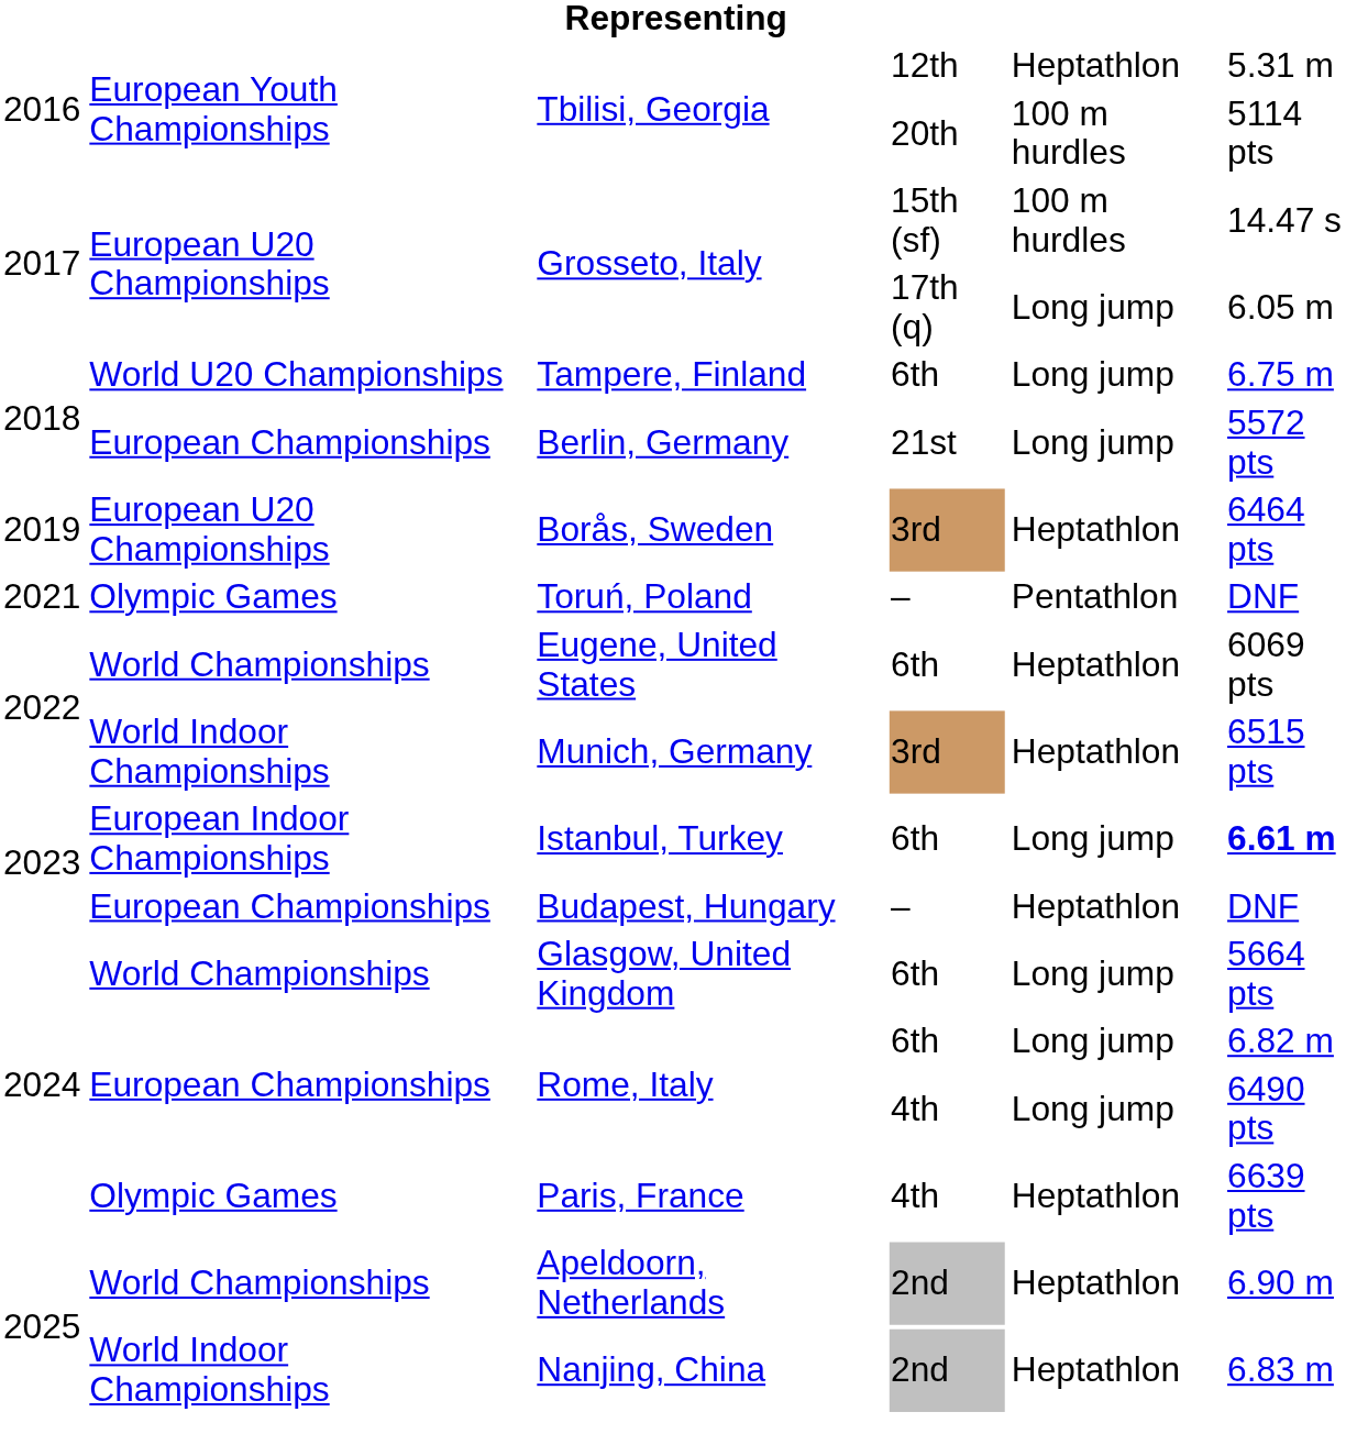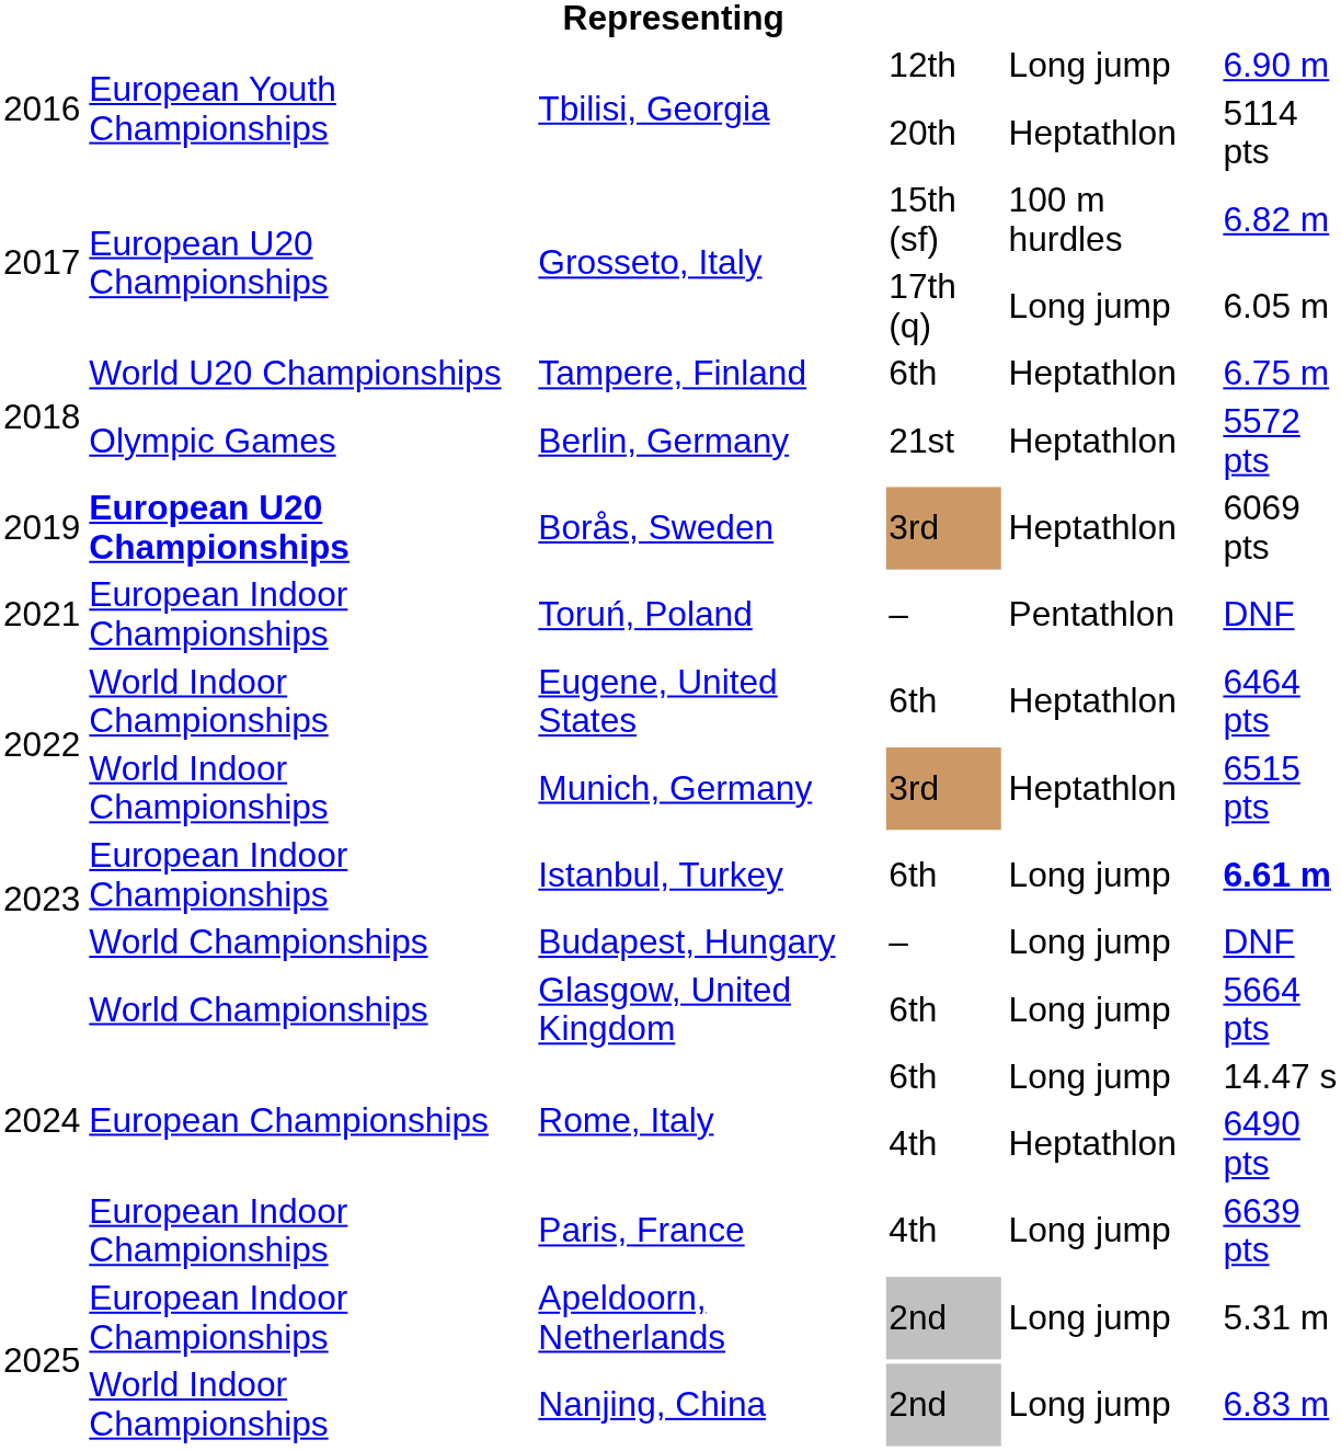 <table>
 <tr>
 <th colspan=6>Representing </th>
 </tr>
 <tr>
 <td rowspan=2>2016</td>
 <td rowspan=2><a href='#'>European Youth Championships</a></td>
 <td rowspan=2><a href='#'>Tbilisi, Georgia</a></td>
 <td>12th</td>
-<td>Heptathlon</td>
-<td>5.31 m</td>
+<td>Long jump</td>
+<td><a href='#'>6.90 m</a></td>
 </tr>
 <tr>
 <td>20th</td>
-<td>100 m hurdles</td>
+<td>Heptathlon</td>
 <td>5114 pts</td>
 </tr>
 <tr>
 <td rowspan=2>2017</td>
 <td rowspan=2><a href='#'>European U20 Championships</a></td>
 <td rowspan=2><a href='#'>Grosseto, Italy</a></td>
 <td>15th (sf)</td>
 <td>100 m hurdles</td>
-<td>14.47 s</td>
+<td><a href='#'>6.82 m</a></td>
 </tr>
 <tr>
 <td>17th (q)</td>
 <td>Long jump</td>
 <td>6.05 m</td>
 </tr>
 <tr>
 <td rowspan=2>2018</td>
 <td><a href='#'>World U20 Championships</a></td>
 <td><a href='#'>Tampere, Finland</a></td>
 <td>6th</td>
-<td>Long jump</td>
+<td>Heptathlon</td>
 <td><a href='#'>6.75 m</a></td>
 </tr>
 <tr>
-<td><a href='#'>European Championships</a></td>
+<td><a href='#'>Olympic Games</a></td>
 <td><a href='#'>Berlin, Germany</a></td>
 <td>21st</td>
-<td>Long jump</td>
+<td>Heptathlon</td>
 <td><a href='#'>5572 pts</a></td>
 </tr>
 <tr>
 <td>2019</td>
-<td><a href='#'>European U20 Championships</a></td>
+<td><strong><a href='#'>European U20 Championships</a></strong></td>
 <td><a href='#'>Borås, Sweden</a></td>
 <td bgcolor=cc9966>3rd</td>
 <td>Heptathlon</td>
-<td><a href='#'>6464 pts</a></td>
+<td>6069 pts</td>
 </tr>
 <tr>
 <td>2021</td>
-<td><a href='#'>Olympic Games</a></td>
+<td><a href='#'>European Indoor Championships</a></td>
 <td><a href='#'>Toruń, Poland</a></td>
 <td>–</td>
 <td>Pentathlon</td>
 <td><a href='#'>DNF</a></td>
 </tr>
 <tr>
 <td rowspan=2>2022</td>
-<td><a href='#'>World Championships</a></td>
+<td><a href='#'>World Indoor Championships</a></td>
 <td><a href='#'>Eugene, United States</a></td>
 <td>6th</td>
 <td>Heptathlon</td>
-<td>6069 pts</td>
+<td><a href='#'>6464 pts</a></td>
 </tr>
 <tr>
 <td><a href='#'>World Indoor Championships</a></td>
 <td><a href='#'>Munich, Germany</a></td>
 <td bgcolor=cc9966>3rd</td>
 <td>Heptathlon</td>
 <td><a href='#'>6515 pts</a></td>
 </tr>
 <tr>
 <td rowspan=2>2023</td>
 <td><a href='#'>European Indoor Championships</a></td>
 <td><a href='#'>Istanbul, Turkey</a></td>
 <td>6th</td>
 <td>Long jump</td>
 <td><strong><a href='#'>6.61 m</a></strong></td>
 </tr>
 <tr>
-<td><a href='#'>European Championships</a></td>
+<td><a href='#'>World Championships</a></td>
 <td><a href='#'>Budapest, Hungary</a></td>
 <td>–</td>
-<td>Heptathlon</td>
+<td>Long jump</td>
 <td><a href='#'>DNF</a></td>
 </tr>
 <tr>
 <td rowspan=4>2024</td>
 <td><a href='#'>World Championships</a></td>
 <td><a href='#'>Glasgow, United Kingdom</a></td>
 <td>6th</td>
 <td>Long jump</td>
 <td><a href='#'>5664 pts</a></td>
 </tr>
 <tr>
 <td rowspan=2><a href='#'>European Championships</a></td>
 <td rowspan=2><a href='#'>Rome, Italy</a></td>
 <td>6th</td>
 <td>Long jump</td>
-<td><a href='#'>6.82 m</a></td>
+<td>14.47 s</td>
 </tr>
 <tr>
 <td>4th</td>
-<td>Long jump</td>
+<td>Heptathlon</td>
 <td><a href='#'>6490 pts</a></td>
 </tr>
 <tr>
-<td><a href='#'>Olympic Games</a></td>
+<td><a href='#'>European Indoor Championships</a></td>
 <td><a href='#'>Paris, France</a></td>
 <td>4th</td>
-<td>Heptathlon</td>
+<td>Long jump</td>
 <td><a href='#'>6639 pts</a></td>
 </tr>
 <tr>
 <td rowspan=2>2025</td>
-<td><a href='#'>World Championships</a></td>
+<td><a href='#'>European Indoor Championships</a></td>
 <td><a href='#'>Apeldoorn, Netherlands</a></td>
 <td bgcolor=silver>2nd</td>
-<td>Heptathlon</td>
-<td><a href='#'>6.90 m</a></td>
+<td>Long jump</td>
+<td>5.31 m</td>
 </tr>
 <tr>
 <td><a href='#'>World Indoor Championships</a></td>
 <td><a href='#'>Nanjing, China</a></td>
 <td bgcolor=silver>2nd</td>
-<td>Heptathlon</td>
+<td>Long jump</td>
 <td><a href='#'>6.83 m</a></td>
 </tr>
 </table>
